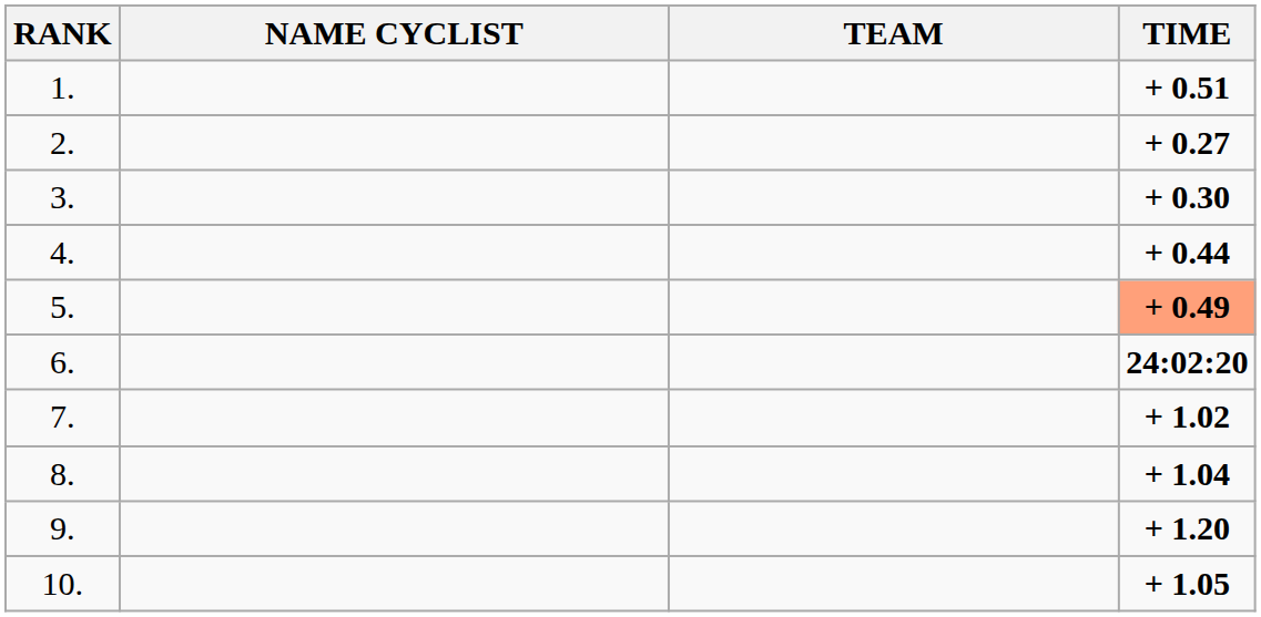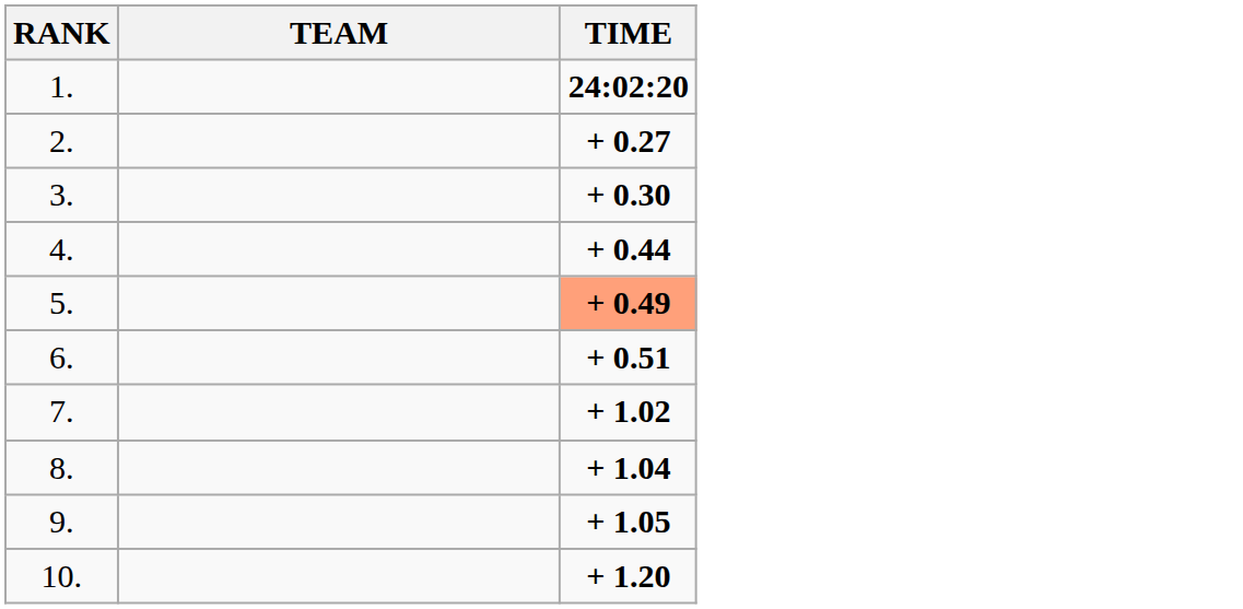 <table class="wikitable" style="font-size:95%;">
 <tr>
 <th>RANK</th>
-<th align="left" style="width: 16em">NAME CYCLIST</th>
 <th align="left" style="width: 13em">TEAM</th>
 <th>TIME</th>
 </tr>
 <tr>
 <td align="center">1.</td>
 <td></td>
-<td></td>
-<td align="center"><strong>+ 0.51</strong></td>
+<td align="center"><strong>24:02:20</strong></td>
 </tr>
 <tr>
 <td align="center">2.</td>
-<td></td>
 <td></td>
 <td align="center"><strong>+ 0.27</strong></td>
 </tr>
 <tr>
 <td align="center">3.</td>
 <td></td>
-<td></td>
 <td align="center"><strong>+ 0.30</strong></td>
 </tr>
 <tr>
 <td align="center">4.</td>
-<td></td>
 <td></td>
 <td align="center"><strong>+ 0.44</strong></td>
 </tr>
 <tr>
 <td align="center">5.</td>
 <td></td>
-<td></td>
 <td align="center" style="background: lightsalmon;"><strong>+ 0.49</strong></td>
 </tr>
 <tr>
 <td align="center">6.</td>
 <td></td>
-<td></td>
-<td align="center"><strong>24:02:20</strong></td>
+<td align="center"><strong>+ 0.51</strong></td>
 </tr>
 <tr>
 <td align="center">7.</td>
-<td></td>
 <td></td>
 <td align="center"><strong>+ 1.02</strong></td>
 </tr>
 <tr>
 <td align="center">8.</td>
 <td></td>
-<td></td>
 <td align="center"><strong>+ 1.04</strong></td>
 </tr>
 <tr>
 <td align="center">9.</td>
 <td></td>
-<td></td>
-<td align="center"><strong>+ 1.20</strong></td>
+<td align="center"><strong>+ 1.05</strong></td>
 </tr>
 <tr>
 <td align="center">10.</td>
 <td></td>
-<td></td>
-<td align="center"><strong>+ 1.05</strong></td>
+<td align="center"><strong>+ 1.20</strong></td>
 </tr>
 </table>
